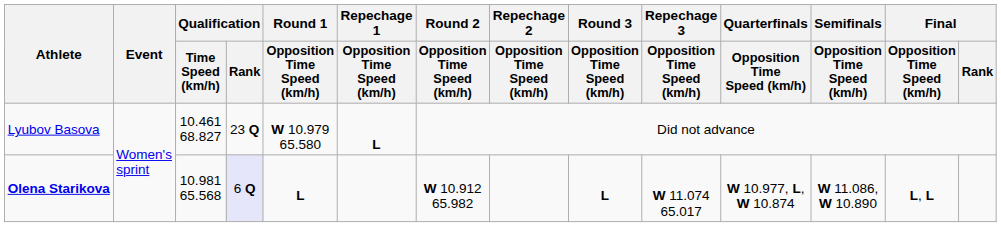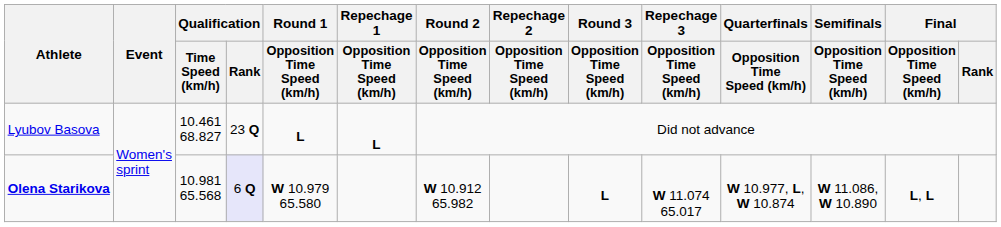 <table class="wikitable" style="font-size:90%">
 <tr>
 <th rowspan=2>Athlete</th>
 <th rowspan=2>Event</th>
 <th colspan=2>Qualification</th>
 <th>Round 1</th>
 <th>Repechage 1</th>
 <th>Round 2</th>
 <th>Repechage 2</th>
 <th>Round 3</th>
 <th>Repechage 3</th>
 <th>Quarterfinals</th>
 <th>Semifinals</th>
 <th colspan=2>Final</th>
 </tr>
 <tr style="font-size:95%">
 <th>Time<br>Speed (km/h)</th>
 <th>Rank</th>
 <th>Opposition<br>Time<br>Speed (km/h)</th>
 <th>Opposition<br>Time<br>Speed (km/h)</th>
 <th>Opposition<br>Time<br>Speed (km/h)</th>
 <th>Opposition<br>Time<br>Speed (km/h)</th>
 <th>Opposition<br>Time<br>Speed (km/h)</th>
 <th>Opposition<br>Time<br>Speed (km/h)</th>
 <th>Opposition<br>Time<br>Speed (km/h)</th>
 <th>Opposition<br>Time<br>Speed (km/h)</th>
 <th>Opposition<br>Time<br>Speed (km/h)</th>
 <th>Rank</th>
 </tr>
 <tr align=center>
 <td align=left nowrap><a href='#'>Lyubov Basova</a></td>
 <td rowspan="2" align="left"><a href='#'>Women's sprint</a></td>
 <td>10.461<br>68.827</td>
 <td>23 <strong>Q</strong></td>
-<td><br><strong>W</strong> 10.979<br>65.580</td>
+<td><br><strong>L</strong></td>
 <td><br><br><strong>L</strong></td>
 <td colspan=8>Did not advance</td>
 </tr>
 <tr align=center>
 <td align=left nowrap><strong><a href='#'>Olena Starikova</a></strong></td>
 <td>10.981<br>65.568</td>
 <td style="background: lavender;">6 <strong>Q</strong></td>
-<td><br><strong>L</strong></td>
+<td><br><strong>W</strong> 10.979<br>65.580</td>
 <td></td>
 <td><br><strong>W</strong> 10.912<br>65.982</td>
 <td></td>
 <td><br><strong>L</strong></td>
 <td><br><br><strong>W</strong> 11.074<br>65.017</td>
 <td><br><strong>W</strong> 10.977, <strong>L</strong>,<br><strong>W</strong> 10.874</td>
 <td><br><strong>W</strong> 11.086,<br><strong>W</strong> 10.890</td>
 <td><br><strong>L</strong>, <strong>L</strong></td>
 <td></td>
 </tr>
 </table>
